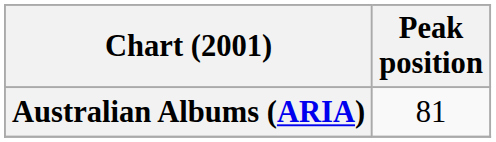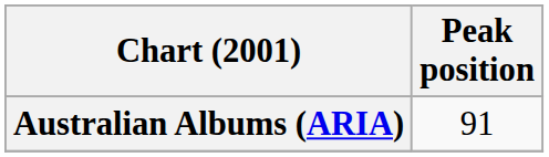 <table class="wikitable sortable plainrowheaders" style="text-align:center">
 <tr>
 <th scope="col">Chart (2001)</th>
 <th scope="col">Peak<br>position</th>
 </tr>
 <tr>
 <th scope="row">Australian Albums (<a href='#'>ARIA</a>)</th>
-<td>81</td>
+<td>91</td>
 </tr>
 <tr>
 </tr>
 <tr>
 </tr>
 <tr>
 </tr>
 <tr>
 </tr>
 <tr>
 </tr>
 </table>
